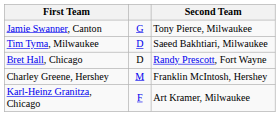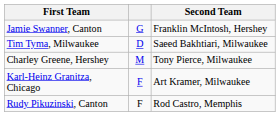 <table class="wikitable">
 <tr>
 <th width=190>First Team</th>
 <th width=28></th>
 <th width=190>Second Team</th>
 </tr>
 <tr>
 <td><a href='#'>Jamie Swanner</a>, Canton</td>
 <td align=center><a href='#'>G</a></td>
-<td>Tony Pierce, Milwaukee</td>
+<td>Franklin McIntosh, Hershey</td>
 </tr>
 <tr>
 <td><a href='#'>Tim Tyma</a>, Milwaukee</td>
 <td align=center><a href='#'>D</a></td>
 <td>Saeed Bakhtiari, Milwaukee</td>
 </tr>
 <tr>
-<td><a href='#'>Bret Hall</a>, Chicago</td>
-<td align=center>D</td>
-<td><a href='#'>Randy Prescott</a>, Fort Wayne</td>
-</tr>
-<tr>
 <td>Charley Greene, Hershey</td>
 <td align=center><a href='#'>M</a></td>
-<td>Franklin McIntosh, Hershey</td>
+<td>Tony Pierce, Milwaukee</td>
 </tr>
 <tr>
 <td><a href='#'>Karl-Heinz Granitza</a>, Chicago</td>
 <td align=center><a href='#'>F</a></td>
 <td>Art Kramer, Milwaukee</td>
 </tr>
+<tr>
+<td><a href='#'>Rudy Pikuzinski</a>, Canton</td>
+<td align=center>F</td>
+<td>Rod Castro, Memphis</td>
+</tr>
 </table>
